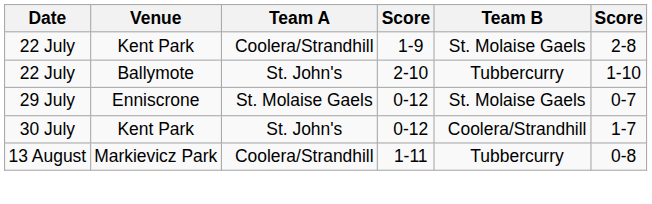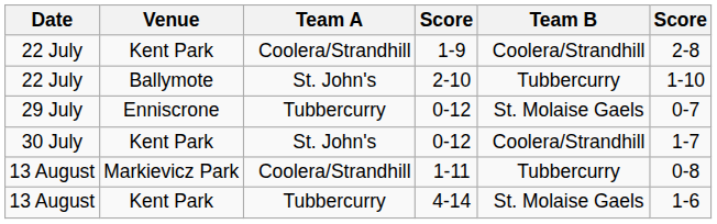 <table class="wikitable">
 <tr>
 <th>Date</th>
 <th>Venue</th>
 <th>Team A</th>
 <th>Score</th>
 <th>Team B</th>
 <th>Score</th>
 </tr>
 <tr align="center">
 <td>22 July</td>
 <td>Kent Park</td>
 <td>  Coolera/Strandhill</td>
 <td>  1-9</td>
-<td>  St. Molaise Gaels</td>
+<td>  Coolera/Strandhill</td>
 <td>  2-8</td>
 </tr>
 <tr align="center">
 <td>22 July</td>
 <td>Ballymote</td>
 <td>  St. John's</td>
 <td>  2-10</td>
 <td>  Tubbercurry</td>
 <td>  1-10</td>
 </tr>
 <tr align="center">
 <td>29 July</td>
 <td>Enniscrone</td>
-<td>  St. Molaise Gaels</td>
+<td>  Tubbercurry</td>
 <td>  0-12</td>
 <td>  St. Molaise Gaels</td>
 <td>  0-7</td>
 </tr>
 <tr align="center">
 <td>30 July</td>
 <td>Kent Park</td>
 <td>  St. John's</td>
 <td>  0-12</td>
 <td>  Coolera/Strandhill</td>
 <td>  1-7</td>
 </tr>
 <tr align="center">
 <td>13 August</td>
 <td>Markievicz Park</td>
 <td>  Coolera/Strandhill</td>
 <td>  1-11</td>
 <td>  Tubbercurry</td>
 <td>  0-8</td>
 </tr>
+<tr align="center">
+<td>13 August</td>
+<td>Kent Park</td>
+<td>  Tubbercurry</td>
+<td>  4-14</td>
+<td>  St. Molaise Gaels</td>
+<td>  1-6</td>
+</tr>
 </table>
